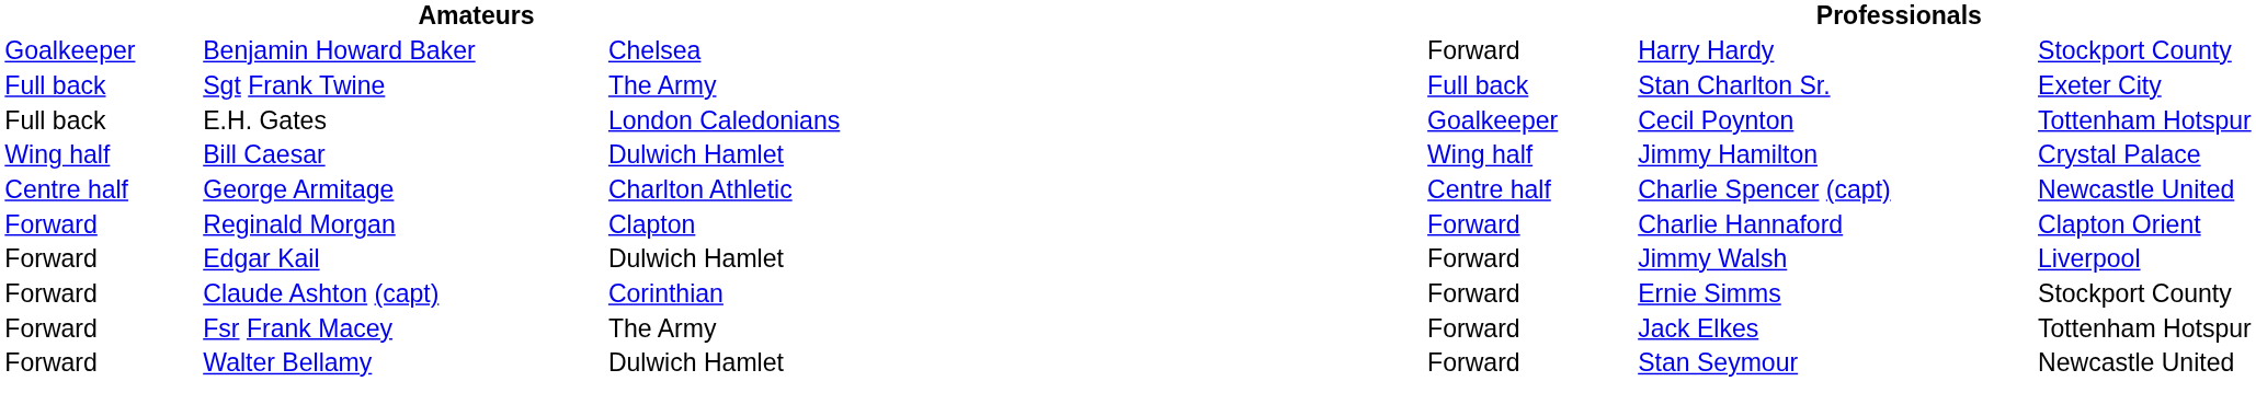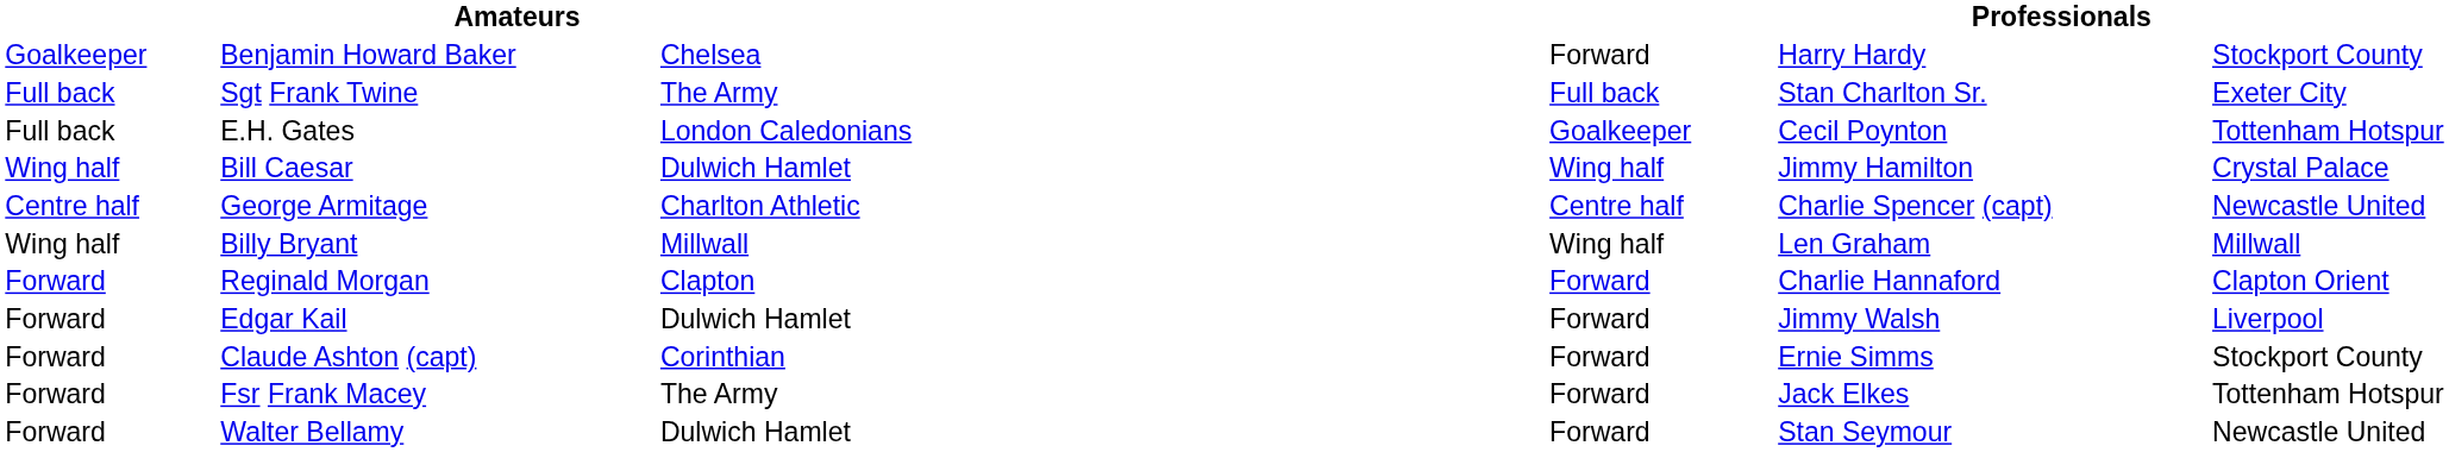 <table width="95%">
 <tr>
 <th colspan="3" width="40%">Amateurs</th>
 <th width="20%"></th>
 <th colspan="3" width="40%">Professionals</th>
 </tr>
 <tr>
 <td><a href='#'>Goalkeeper</a></td>
 <td><a href='#'>Benjamin Howard Baker</a></td>
 <td><a href='#'>Chelsea</a></td>
 <td></td>
 <td>Forward</td>
 <td><a href='#'>Harry Hardy</a></td>
 <td><a href='#'>Stockport County</a></td>
 </tr>
 <tr>
 <td><a href='#'>Full back</a></td>
 <td><a href='#'>Sgt</a> <a href='#'>Frank Twine</a></td>
 <td><a href='#'>The Army</a></td>
 <td></td>
 <td><a href='#'>Full back</a></td>
 <td><a href='#'>Stan Charlton Sr.</a></td>
 <td><a href='#'>Exeter City</a></td>
 </tr>
 <tr>
 <td>Full back</td>
 <td>E.H. Gates</td>
 <td><a href='#'>London Caledonians</a></td>
 <td></td>
 <td><a href='#'>Goalkeeper</a></td>
 <td><a href='#'>Cecil Poynton</a></td>
 <td><a href='#'>Tottenham Hotspur</a></td>
 </tr>
 <tr>
 <td><a href='#'>Wing half</a></td>
 <td><a href='#'>Bill Caesar</a></td>
 <td><a href='#'>Dulwich Hamlet</a></td>
 <td></td>
 <td><a href='#'>Wing half</a></td>
 <td><a href='#'>Jimmy Hamilton</a></td>
 <td><a href='#'>Crystal Palace</a></td>
 </tr>
 <tr>
 <td><a href='#'>Centre half</a></td>
 <td><a href='#'>George Armitage</a></td>
 <td><a href='#'>Charlton Athletic</a></td>
 <td></td>
 <td><a href='#'>Centre half</a></td>
 <td><a href='#'>Charlie Spencer</a> <a href='#'>(capt)</a></td>
 <td><a href='#'>Newcastle United</a></td>
 </tr>
 <tr>
+<td>Wing half</td>
+<td><a href='#'>Billy Bryant</a></td>
+<td><a href='#'>Millwall</a></td>
+<td></td>
+<td>Wing half</td>
+<td><a href='#'>Len Graham</a></td>
+<td><a href='#'>Millwall</a></td>
+</tr>
+<tr>
 <td><a href='#'>Forward</a></td>
 <td><a href='#'>Reginald Morgan</a></td>
 <td><a href='#'>Clapton</a></td>
 <td></td>
 <td><a href='#'>Forward</a></td>
 <td><a href='#'>Charlie Hannaford</a></td>
 <td><a href='#'>Clapton Orient</a></td>
 </tr>
 <tr>
 <td>Forward</td>
 <td><a href='#'>Edgar Kail</a></td>
 <td>Dulwich Hamlet</td>
 <td></td>
 <td>Forward</td>
 <td><a href='#'>Jimmy Walsh</a></td>
 <td><a href='#'>Liverpool</a></td>
 </tr>
 <tr>
 <td>Forward</td>
 <td><a href='#'>Claude Ashton</a> <a href='#'>(capt)</a></td>
 <td><a href='#'>Corinthian</a></td>
 <td></td>
 <td>Forward</td>
 <td><a href='#'>Ernie Simms</a></td>
 <td>Stockport County</td>
 </tr>
 <tr>
 <td>Forward</td>
 <td><a href='#'>Fsr</a> <a href='#'>Frank Macey</a></td>
 <td>The Army</td>
 <td></td>
 <td>Forward</td>
 <td><a href='#'>Jack Elkes</a></td>
 <td>Tottenham Hotspur</td>
 </tr>
 <tr>
 <td>Forward</td>
 <td><a href='#'>Walter Bellamy</a></td>
 <td>Dulwich Hamlet</td>
 <td></td>
 <td>Forward</td>
 <td><a href='#'>Stan Seymour</a></td>
 <td>Newcastle United</td>
 </tr>
 <tr>
 </tr>
 </table>
